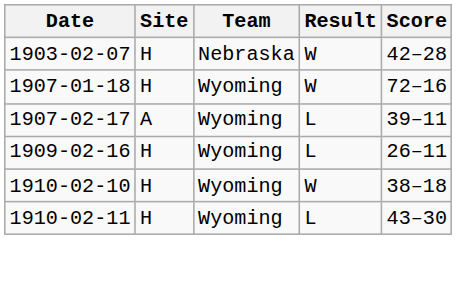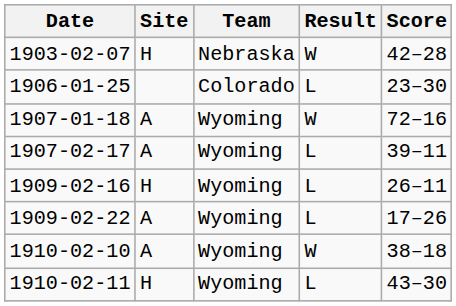 <table class="wikitable sortable">
 <tr>
 <th>Date</th>
 <th>Site</th>
 <th>Team</th>
 <th>Result</th>
 <th>Score</th>
 </tr>
 <tr>
 <td>1903-02-07</td>
 <td>H</td>
 <td>Nebraska</td>
 <td>W</td>
 <td>42–28</td>
 </tr>
 <tr>
+<td>1906-01-25</td>
+<td></td>
+<td>Colorado</td>
+<td>L</td>
+<td>23–30</td>
+</tr>
+<tr>
 <td>1907-01-18</td>
-<td>H</td>
+<td>A</td>
 <td>Wyoming</td>
 <td>W</td>
 <td>72–16</td>
 </tr>
 <tr>
 <td>1907-02-17</td>
 <td>A</td>
 <td>Wyoming</td>
 <td>L</td>
 <td>39–11</td>
 </tr>
 <tr>
 <td>1909-02-16</td>
 <td>H</td>
 <td>Wyoming</td>
 <td>L</td>
 <td>26–11</td>
 </tr>
 <tr>
+<td>1909-02-22</td>
+<td>A</td>
+<td>Wyoming</td>
+<td>L</td>
+<td>17–26</td>
+</tr>
+<tr>
 <td>1910-02-10</td>
-<td>H</td>
+<td>A</td>
 <td>Wyoming</td>
 <td>W</td>
 <td>38–18</td>
 </tr>
 <tr>
 <td>1910-02-11</td>
 <td>H</td>
 <td>Wyoming</td>
 <td>L</td>
 <td>43–30</td>
 </tr>
 </table>
